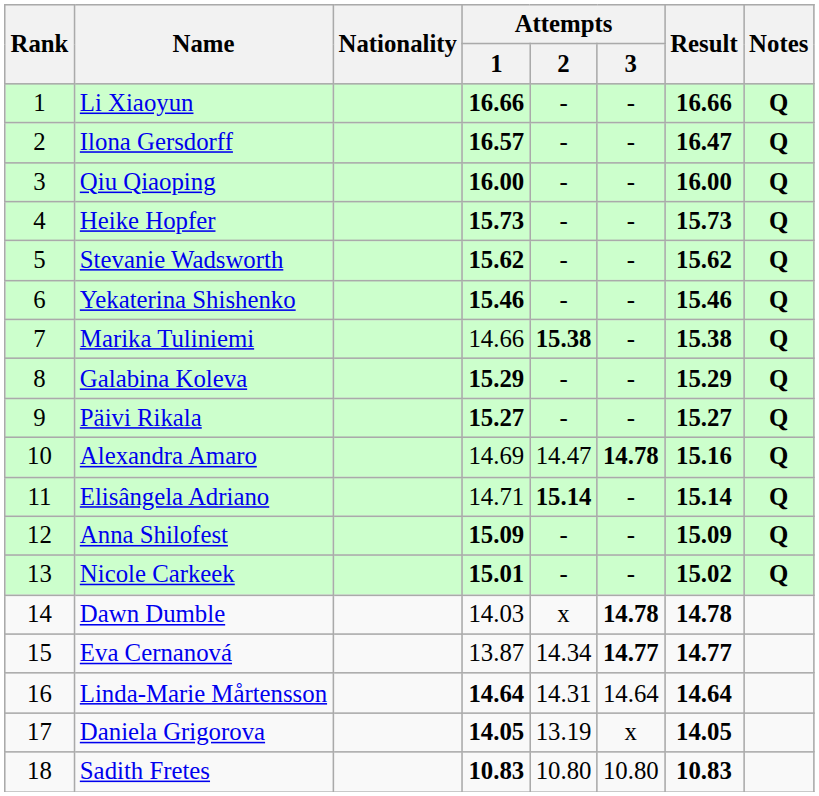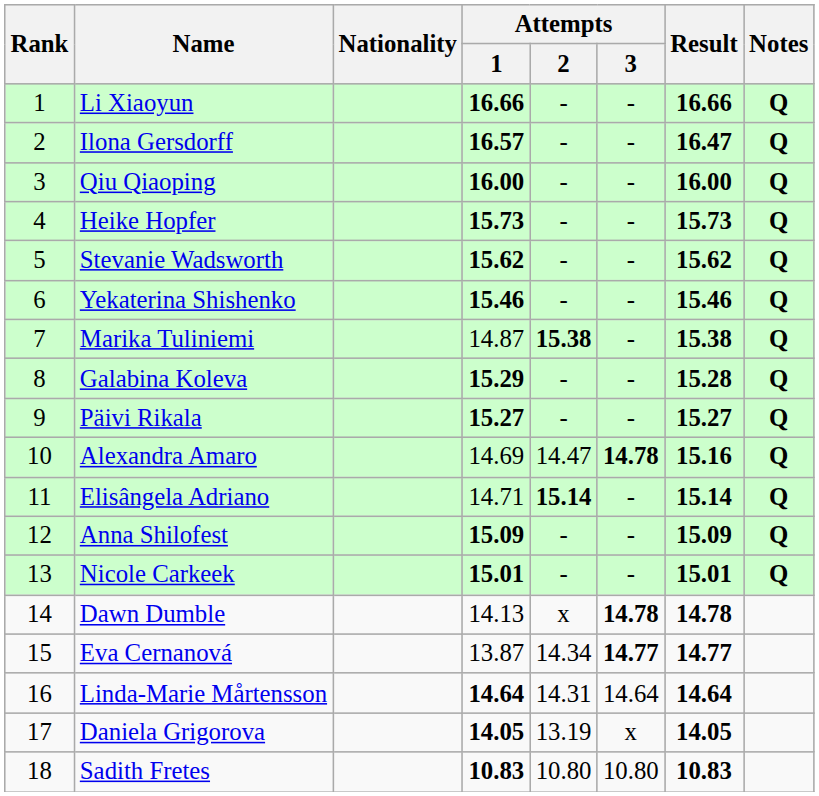 <table class="wikitable sortable" style="text-align:center">
 <tr>
 <th rowspan=2>Rank</th>
 <th rowspan=2>Name</th>
 <th rowspan=2>Nationality</th>
 <th colspan=3>Attempts</th>
 <th rowspan=2>Result</th>
 <th rowspan=2>Notes</th>
 </tr>
 <tr>
 <th>1</th>
 <th>2</th>
 <th>3</th>
 </tr>
 <tr bgcolor=ccffcc>
 <td>1</td>
 <td align=left><a href='#'>Li Xiaoyun</a></td>
 <td align=left></td>
 <td><strong>16.66</strong></td>
 <td>-</td>
 <td>-</td>
 <td><strong>16.66</strong></td>
 <td><strong>Q</strong></td>
 </tr>
 <tr bgcolor=ccffcc>
 <td>2</td>
 <td align=left><a href='#'>Ilona Gersdorff</a></td>
 <td align=left></td>
 <td><strong>16.57</strong></td>
 <td>-</td>
 <td>-</td>
 <td><strong>16.47</strong></td>
 <td><strong>Q</strong></td>
 </tr>
 <tr bgcolor=ccffcc>
 <td>3</td>
 <td align=left><a href='#'>Qiu Qiaoping</a></td>
 <td align=left></td>
 <td><strong>16.00</strong></td>
 <td>-</td>
 <td>-</td>
 <td><strong>16.00</strong></td>
 <td><strong>Q</strong></td>
 </tr>
 <tr bgcolor=ccffcc>
 <td>4</td>
 <td align=left><a href='#'>Heike Hopfer</a></td>
 <td align=left></td>
 <td><strong>15.73</strong></td>
 <td>-</td>
 <td>-</td>
 <td><strong>15.73</strong></td>
 <td><strong>Q</strong></td>
 </tr>
 <tr bgcolor=ccffcc>
 <td>5</td>
 <td align=left><a href='#'>Stevanie Wadsworth</a></td>
 <td align=left></td>
 <td><strong>15.62</strong></td>
 <td>-</td>
 <td>-</td>
 <td><strong>15.62</strong></td>
 <td><strong>Q</strong></td>
 </tr>
 <tr bgcolor=ccffcc>
 <td>6</td>
 <td align=left><a href='#'>Yekaterina Shishenko</a></td>
 <td align=left></td>
 <td><strong>15.46</strong></td>
 <td>-</td>
 <td>-</td>
 <td><strong>15.46</strong></td>
 <td><strong>Q</strong></td>
 </tr>
 <tr bgcolor=ccffcc>
 <td>7</td>
 <td align=left><a href='#'>Marika Tuliniemi</a></td>
 <td align=left></td>
-<td>14.66</td>
+<td>14.87</td>
 <td><strong>15.38</strong></td>
 <td>-</td>
 <td><strong>15.38</strong></td>
 <td><strong>Q</strong></td>
 </tr>
 <tr bgcolor=ccffcc>
 <td>8</td>
 <td align=left><a href='#'>Galabina Koleva</a></td>
 <td align=left></td>
 <td><strong>15.29</strong></td>
 <td>-</td>
 <td>-</td>
-<td><strong>15.29</strong></td>
+<td><strong>15.28</strong></td>
 <td><strong>Q</strong></td>
 </tr>
 <tr bgcolor=ccffcc>
 <td>9</td>
 <td align=left><a href='#'>Päivi Rikala</a></td>
 <td align=left></td>
 <td><strong>15.27</strong></td>
 <td>-</td>
 <td>-</td>
 <td><strong>15.27</strong></td>
 <td><strong>Q</strong></td>
 </tr>
 <tr bgcolor=ccffcc>
 <td>10</td>
 <td align=left><a href='#'>Alexandra Amaro</a></td>
 <td align=left></td>
 <td>14.69</td>
 <td>14.47</td>
 <td><strong>14.78</strong></td>
 <td><strong>15.16</strong></td>
 <td><strong>Q</strong></td>
 </tr>
 <tr bgcolor=ccffcc>
 <td>11</td>
 <td align=left><a href='#'>Elisângela Adriano</a></td>
 <td align=left></td>
 <td>14.71</td>
 <td><strong>15.14</strong></td>
 <td>-</td>
 <td><strong>15.14</strong></td>
 <td><strong>Q</strong></td>
 </tr>
 <tr bgcolor=ccffcc>
 <td>12</td>
 <td align=left><a href='#'>Anna Shilofest</a></td>
 <td align=left></td>
 <td><strong>15.09</strong></td>
 <td>-</td>
 <td>-</td>
 <td><strong>15.09</strong></td>
 <td><strong>Q</strong></td>
 </tr>
 <tr bgcolor=ccffcc>
 <td>13</td>
 <td align=left><a href='#'>Nicole Carkeek</a></td>
 <td align=left></td>
 <td><strong>15.01</strong></td>
 <td>-</td>
 <td>-</td>
-<td><strong>15.02</strong></td>
+<td><strong>15.01</strong></td>
 <td><strong>Q</strong></td>
 </tr>
 <tr>
 <td>14</td>
 <td align=left><a href='#'>Dawn Dumble</a></td>
 <td align=left></td>
-<td>14.03</td>
+<td>14.13</td>
 <td>x</td>
 <td><strong>14.78</strong></td>
 <td><strong>14.78</strong></td>
 <td></td>
 </tr>
 <tr>
 <td>15</td>
 <td align=left><a href='#'>Eva Cernanová</a></td>
 <td align=left></td>
 <td>13.87</td>
 <td>14.34</td>
 <td><strong>14.77</strong></td>
 <td><strong>14.77</strong></td>
 <td></td>
 </tr>
 <tr>
 <td>16</td>
 <td align=left><a href='#'>Linda-Marie Mårtensson</a></td>
 <td align=left></td>
 <td><strong>14.64</strong></td>
 <td>14.31</td>
 <td>14.64</td>
 <td><strong>14.64</strong></td>
 <td></td>
 </tr>
 <tr>
 <td>17</td>
 <td align=left><a href='#'>Daniela Grigorova</a></td>
 <td align=left></td>
 <td><strong>14.05</strong></td>
 <td>13.19</td>
 <td>x</td>
 <td><strong>14.05</strong></td>
 <td></td>
 </tr>
 <tr>
 <td>18</td>
 <td align=left><a href='#'>Sadith Fretes</a></td>
 <td align=left></td>
 <td><strong>10.83</strong></td>
 <td>10.80</td>
 <td>10.80</td>
 <td><strong>10.83</strong></td>
 <td></td>
 </tr>
 </table>
